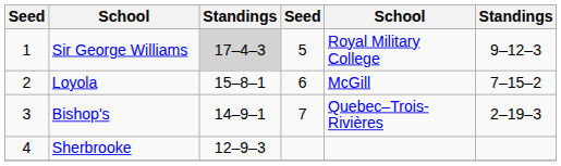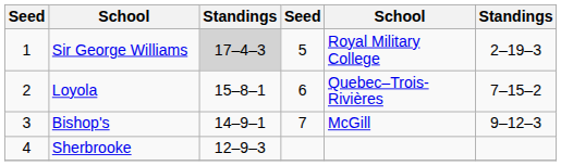 <table class="wikitable">
 <tr>
 <th>Seed</th>
 <th style="width:150px">School</th>
 <th>Standings</th>
 <th>Seed</th>
 <th style="width:150px">School</th>
 <th>Standings</th>
 </tr>
 <tr>
 <td align=center>1</td>
 <td><a href='#'>Sir George Williams</a></td>
 <td align=center style="background: lightgrey;">17–4–3</td>
 <td align=center>5</td>
 <td><a href='#'>Royal Military College</a></td>
-<td align=center>9–12–3</td>
+<td align=center>2–19–3</td>
 </tr>
 <tr>
 <td align=center>2</td>
 <td><a href='#'>Loyola</a></td>
 <td align=center>15–8–1</td>
 <td align=center>6</td>
-<td><a href='#'>McGill</a></td>
+<td><a href='#'>Quebec–Trois-Rivières</a></td>
 <td align=center>7–15–2</td>
 </tr>
 <tr>
 <td align=center>3</td>
 <td><a href='#'>Bishop's</a></td>
 <td align=center>14–9–1</td>
 <td align=center>7</td>
-<td><a href='#'>Quebec–Trois-Rivières</a></td>
-<td align=center>2–19–3</td>
+<td><a href='#'>McGill</a></td>
+<td align=center>9–12–3</td>
 </tr>
 <tr>
 <td align=center>4</td>
 <td><a href='#'>Sherbrooke</a></td>
 <td align=center>12–9–3</td>
 <td></td>
 <td></td>
 <td></td>
 </tr>
 <tr>
 </tr>
 </table>
